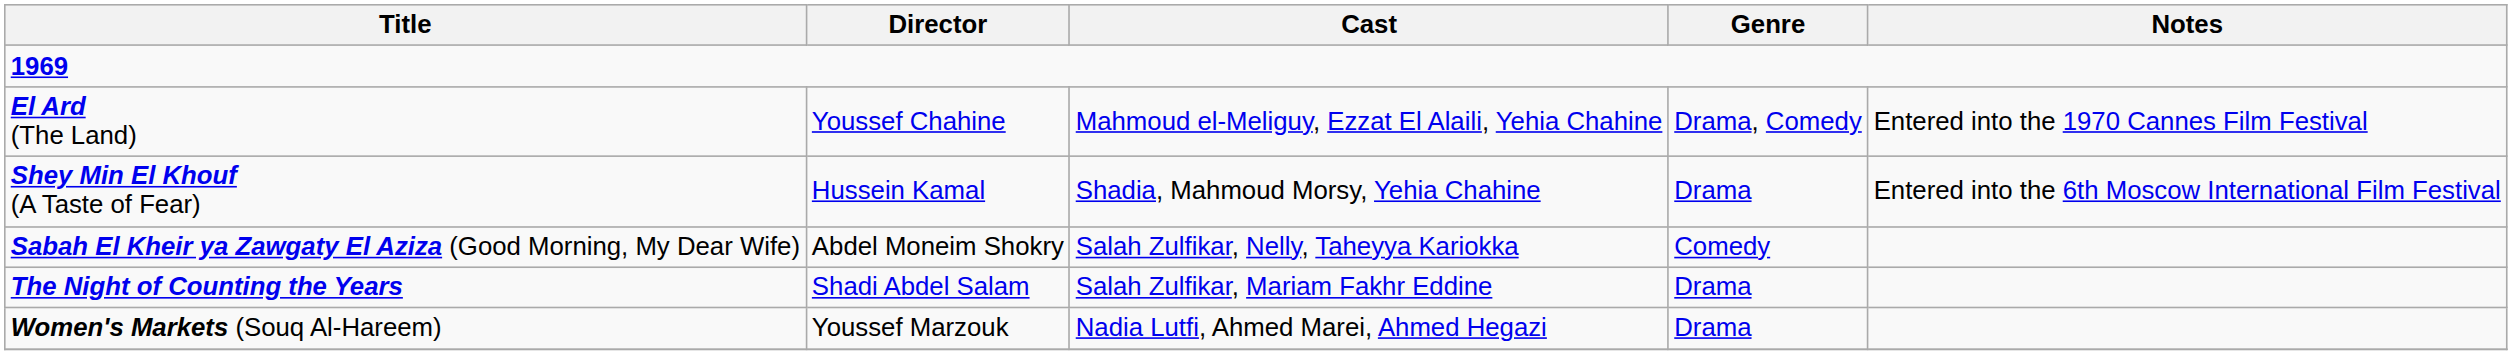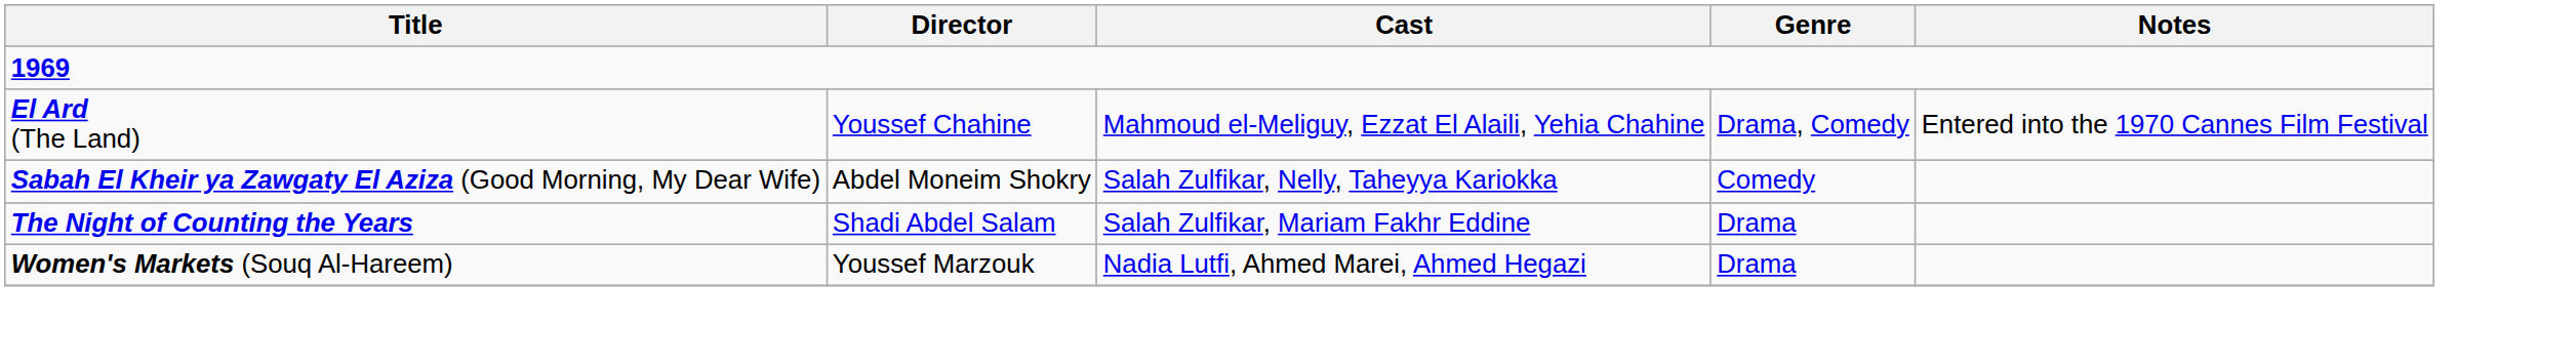 <table class="wikitable">
 <tr>
 <th>Title</th>
 <th>Director</th>
 <th>Cast</th>
 <th>Genre</th>
 <th>Notes</th>
 </tr>
 <tr>
 <td colspan="5" ><strong><a href='#'>1969</a></strong></td>
 </tr>
 <tr>
 <td><strong><em><a href='#'>El Ard</a></em></strong><br>(The Land)</td>
 <td><a href='#'>Youssef Chahine</a></td>
 <td><a href='#'>Mahmoud el-Meliguy</a>, <a href='#'>Ezzat El Alaili</a>, <a href='#'>Yehia Chahine</a></td>
 <td><a href='#'>Drama</a>, <a href='#'>Comedy</a></td>
 <td>Entered into the <a href='#'>1970 Cannes Film Festival</a></td>
-</tr>
-<tr>
-<td><strong><em><a href='#'>Shey Min El Khouf</a></em></strong><br>(A Taste of Fear)</td>
-<td><a href='#'>Hussein Kamal</a></td>
-<td><a href='#'>Shadia</a>, Mahmoud Morsy, <a href='#'>Yehia Chahine</a></td>
-<td><a href='#'>Drama</a></td>
-<td>Entered into the <a href='#'>6th Moscow International Film Festival</a></td>
 </tr>
 <tr>
 <td><strong><em><a href='#'>Sabah El Kheir ya Zawgaty El Aziza</a></em></strong> (Good Morning, My Dear Wife)</td>
 <td>Abdel Moneim Shokry</td>
 <td><a href='#'>Salah Zulfikar</a>, <a href='#'>Nelly</a>, <a href='#'>Taheyya Kariokka</a></td>
 <td><a href='#'>Comedy</a></td>
 <td></td>
 </tr>
 <tr>
 <td><strong><em><a href='#'>The Night of Counting the Years</a></em></strong></td>
 <td><a href='#'>Shadi Abdel Salam</a></td>
 <td><a href='#'>Salah Zulfikar</a>, <a href='#'>Mariam Fakhr Eddine</a></td>
 <td><a href='#'>Drama</a></td>
 <td></td>
 </tr>
 <tr>
 <td><strong><em>Women's Markets</em></strong> (Souq Al-Hareem)</td>
 <td>Youssef Marzouk</td>
 <td><a href='#'>Nadia Lutfi</a>, Ahmed Marei, <a href='#'>Ahmed Hegazi</a></td>
 <td><a href='#'>Drama</a></td>
 <td></td>
 </tr>
 <tr>
 </tr>
 </table>
